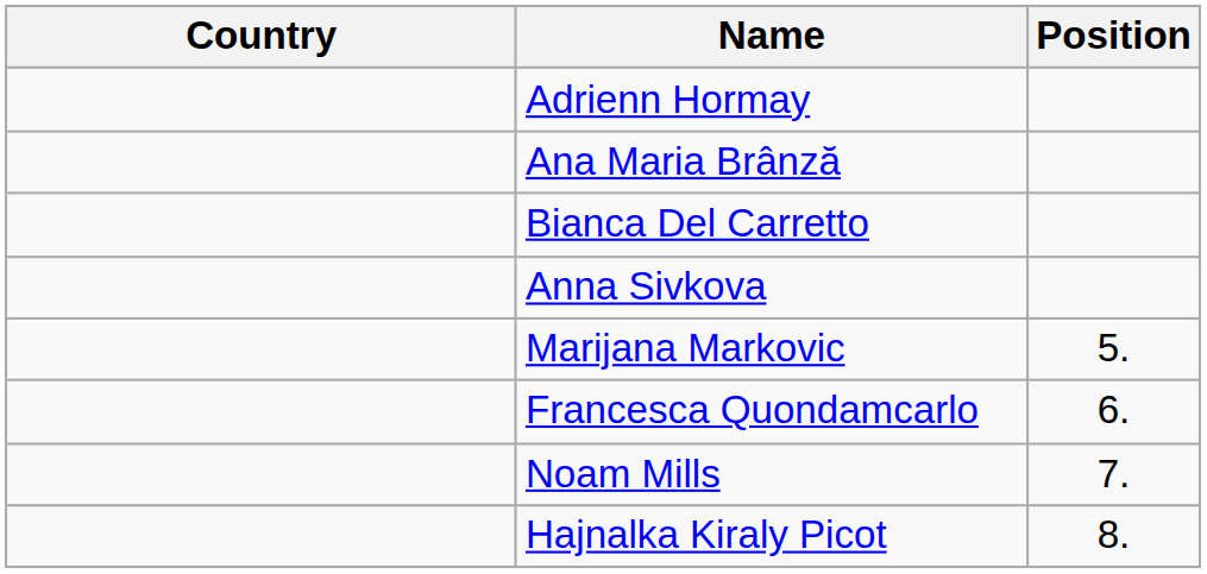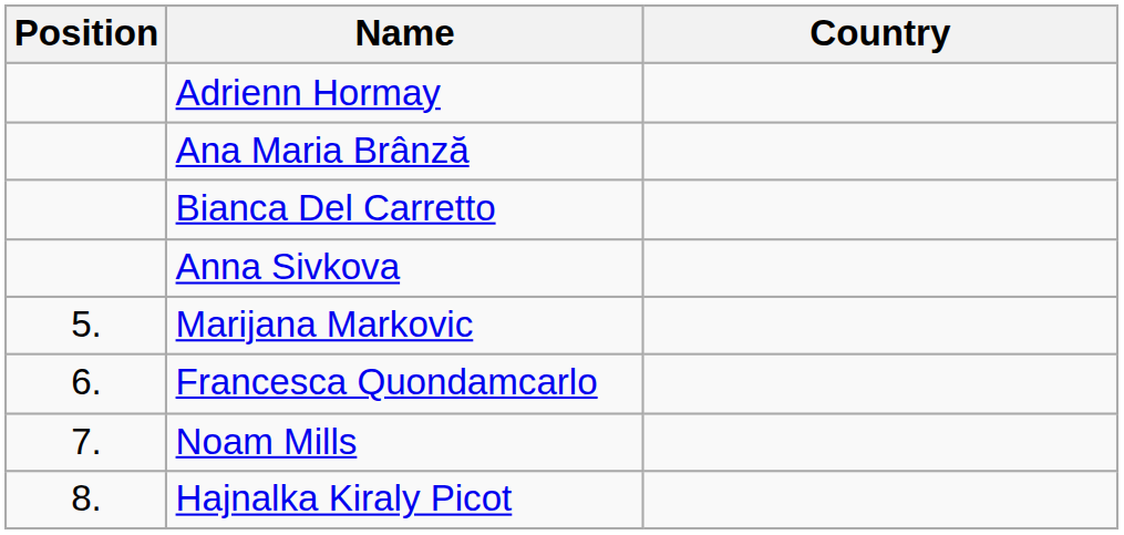 <table class="wikitable">
 <tr>
+<th width="10">Position</th>
+<th width="200">Name</th>
 <th width="200">Country</th>
-<th width="200">Name</th>
-<th width="10">Position</th>
 </tr>
 <tr>
+<td align="center"></td>
+<td><a href='#'>Adrienn Hormay</a></td>
 <td></td>
-<td><a href='#'>Adrienn Hormay</a></td>
-<td align="center"></td>
 </tr>
 <tr>
+<td align="center"></td>
+<td><a href='#'>Ana Maria Brânză</a></td>
 <td></td>
-<td><a href='#'>Ana Maria Brânză</a></td>
-<td align="center"></td>
 </tr>
 <tr>
+<td align="center"></td>
+<td><a href='#'>Bianca Del Carretto</a></td>
 <td></td>
-<td><a href='#'>Bianca Del Carretto</a></td>
-<td align="center"></td>
 </tr>
 <tr>
+<td align="center"></td>
+<td><a href='#'>Anna Sivkova</a></td>
 <td></td>
-<td><a href='#'>Anna Sivkova</a></td>
-<td align="center"></td>
 </tr>
 <tr>
+<td align="center">5.</td>
+<td><a href='#'>Marijana Markovic</a></td>
 <td></td>
-<td><a href='#'>Marijana Markovic</a></td>
-<td align="center">5.</td>
 </tr>
 <tr>
+<td align="center">6.</td>
+<td><a href='#'>Francesca Quondamcarlo</a></td>
 <td></td>
-<td><a href='#'>Francesca Quondamcarlo</a></td>
-<td align="center">6.</td>
 </tr>
 <tr>
+<td align="center">7.</td>
+<td><a href='#'>Noam Mills</a></td>
 <td></td>
-<td><a href='#'>Noam Mills</a></td>
-<td align="center">7.</td>
 </tr>
 <tr>
+<td align="center">8.</td>
+<td><a href='#'>Hajnalka Kiraly Picot</a></td>
 <td></td>
-<td><a href='#'>Hajnalka Kiraly Picot</a></td>
-<td align="center">8.</td>
 </tr>
 </table>
